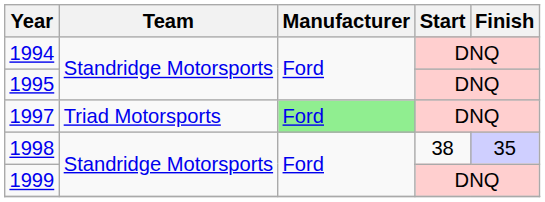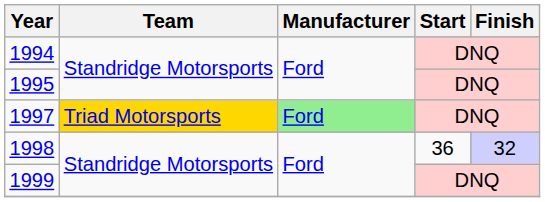 <table class="wikitable" style="font-size: 90%;">
 <tr>
 <th>Year</th>
 <th>Team</th>
 <th>Manufacturer</th>
 <th>Start</th>
 <th>Finish</th>
 </tr>
 <tr>
 <td><a href='#'>1994</a></td>
 <td rowspan=2><a href='#'>Standridge Motorsports</a></td>
 <td rowspan=2><a href='#'>Ford</a></td>
 <td align=center colspan=2 style="background:#FFCFCF;">DNQ</td>
 </tr>
 <tr>
 <td><a href='#'>1995</a></td>
 <td align=center colspan=2 style="background:#FFCFCF;">DNQ</td>
 </tr>
 <tr>
 <td><a href='#'>1997</a></td>
-<td><a href='#'>Triad Motorsports</a></td>
+<td style="background: gold;"><a href='#'>Triad Motorsports</a></td>
 <td style="background: lightgreen;"><a href='#'>Ford</a></td>
 <td align=center colspan=2 style="background:#FFCFCF;">DNQ</td>
 </tr>
 <tr>
 <td><a href='#'>1998</a></td>
 <td rowspan=2><a href='#'>Standridge Motorsports</a></td>
 <td rowspan=2><a href='#'>Ford</a></td>
-<td align=center>38</td>
-<td align=center  style="background:#CFCFFF;">35</td>
+<td align=center>36</td>
+<td align=center  style="background:#CFCFFF;">32</td>
 </tr>
 <tr>
 <td><a href='#'>1999</a></td>
 <td align=center colspan=2 style="background:#FFCFCF;">DNQ</td>
 </tr>
 <tr>
 </tr>
 </table>
